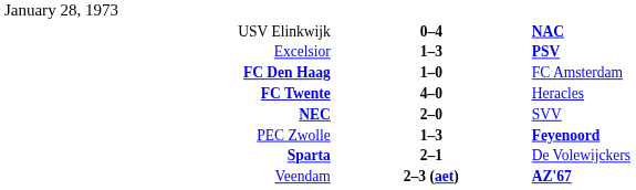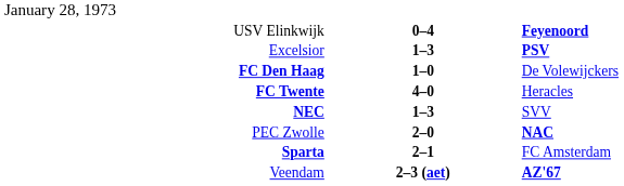 <table width=100% cellspacing=1>
 <tr>
 <th width=20%></th>
 <th width=12%></th>
 <th width=20%></th>
 <th></th>
 </tr>
 <tr>
 <td>January 28, 1973</td>
 </tr>
 <tr style=font-size:90%>
 <td align=right>USV Elinkwijk</td>
 <td align=center><strong>0–4</strong></td>
-<td><strong><a href='#'>NAC</a></strong></td>
+<td><strong><a href='#'>Feyenoord</a></strong></td>
 </tr>
 <tr style=font-size:90%>
 <td align=right><a href='#'>Excelsior</a></td>
 <td align=center><strong>1–3</strong></td>
 <td><strong><a href='#'>PSV</a></strong></td>
 </tr>
 <tr style=font-size:90%>
 <td align=right><strong><a href='#'>FC Den Haag</a></strong></td>
 <td align=center><strong>1–0</strong></td>
-<td><a href='#'>FC Amsterdam</a></td>
+<td><a href='#'>De Volewijckers</a></td>
 </tr>
 <tr style=font-size:90%>
 <td align=right><strong><a href='#'>FC Twente</a></strong></td>
 <td align=center><strong>4–0</strong></td>
 <td><a href='#'>Heracles</a></td>
 </tr>
 <tr style=font-size:90%>
 <td align=right><strong><a href='#'>NEC</a></strong></td>
-<td align=center><strong>2–0</strong></td>
+<td align=center><strong>1–3</strong></td>
 <td><a href='#'>SVV</a></td>
 </tr>
 <tr style=font-size:90%>
 <td align=right><a href='#'>PEC Zwolle</a></td>
-<td align=center><strong>1–3</strong></td>
-<td><strong><a href='#'>Feyenoord</a></strong></td>
+<td align=center><strong>2–0</strong></td>
+<td><strong><a href='#'>NAC</a></strong></td>
 </tr>
 <tr style=font-size:90%>
 <td align=right><strong><a href='#'>Sparta</a></strong></td>
 <td align=center><strong>2–1</strong></td>
-<td><a href='#'>De Volewijckers</a></td>
+<td><a href='#'>FC Amsterdam</a></td>
 </tr>
 <tr style=font-size:90%>
 <td align=right><a href='#'>Veendam</a></td>
 <td align=center><strong>2–3 (<a href='#'>aet</a>)</strong></td>
 <td><strong><a href='#'>AZ'67</a></strong></td>
 </tr>
 </table>
